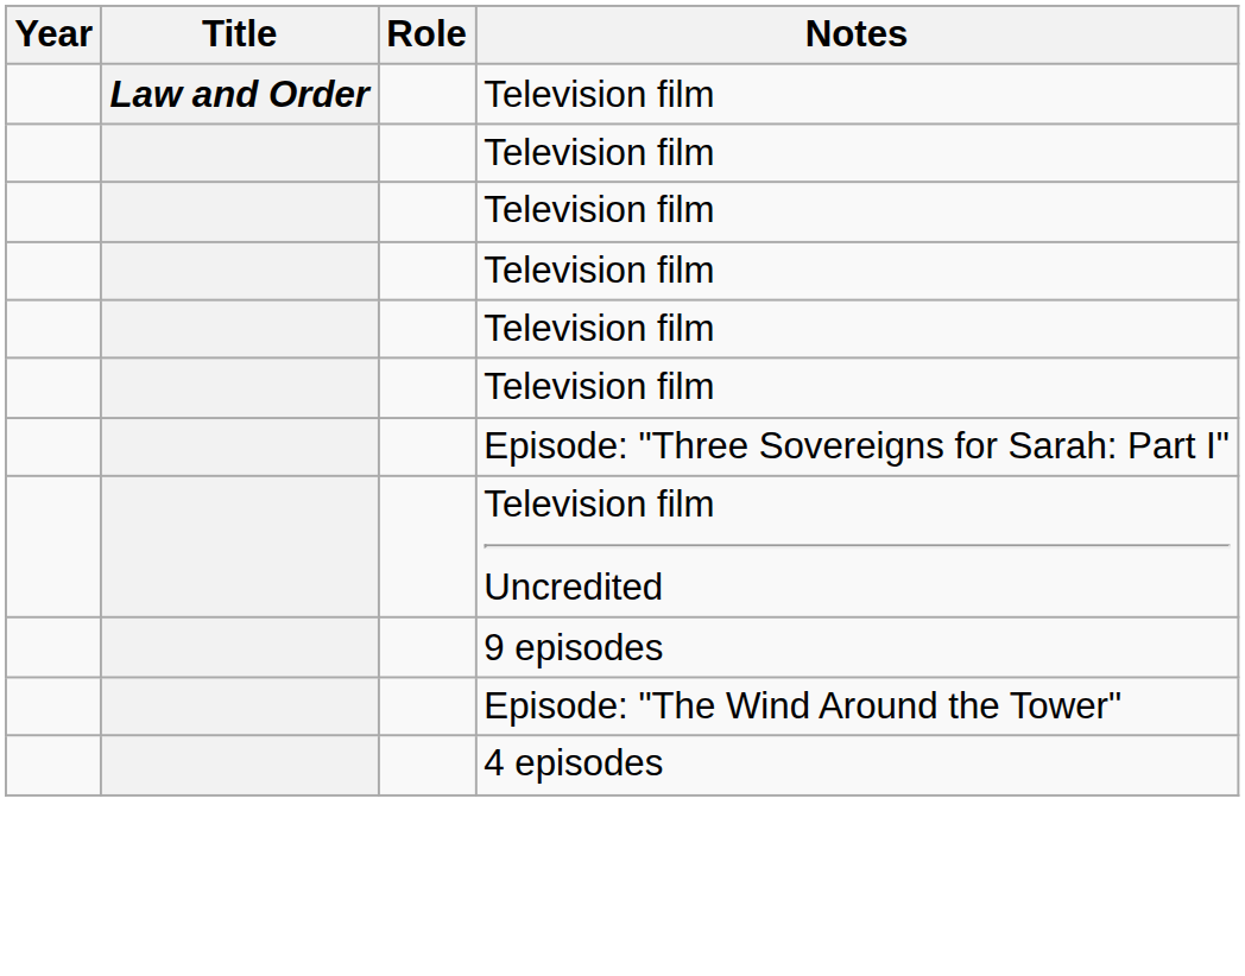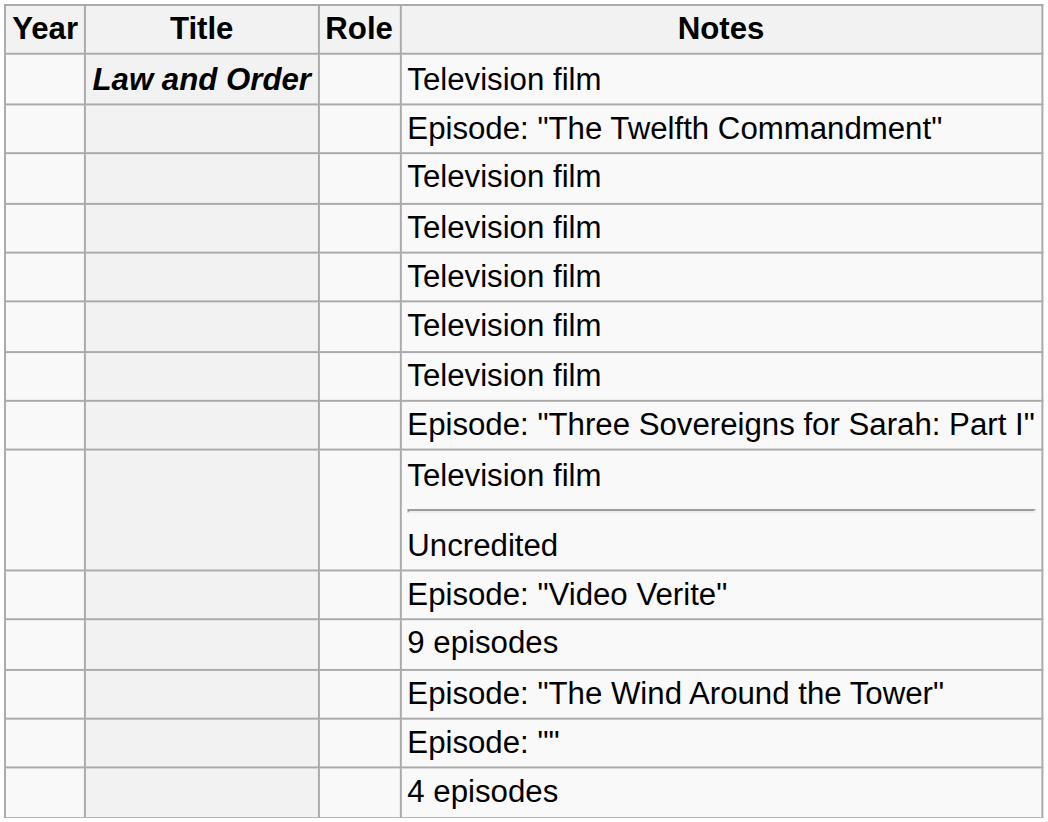 <table class="wikitable sortable plainrowheaders">
 <tr>
 <th scope="col">Year</th>
 <th scope="col">Title</th>
 <th scope="col">Role</th>
 <th scope="col" class="unsortable">Notes</th>
 </tr>
 <tr>
 <td></td>
 <th scope="row"><em>Law and Order</em></th>
 <td></td>
 <td>Television film</td>
+</tr>
+<tr>
+<td></td>
+<th><em></em></th>
+<td></td>
+<td>Episode: "The Twelfth Commandment"</td>
 </tr>
 <tr>
 <td></td>
 <th><em></em></th>
 <td></td>
 <td>Television film</td>
 </tr>
 <tr>
 <td></td>
 <th><em></em></th>
 <td></td>
 <td>Television film</td>
 </tr>
 <tr>
 <td></td>
 <th><em></em></th>
 <td></td>
 <td>Television film</td>
 </tr>
 <tr>
 <td></td>
 <th><em></em></th>
 <td></td>
 <td>Television film</td>
 </tr>
 <tr>
 <td></td>
 <th><em></em></th>
 <td></td>
 <td>Television film</td>
 </tr>
 <tr>
 <td></td>
 <th><em></em></th>
 <td></td>
 <td>Episode: "Three Sovereigns for Sarah: Part I"</td>
 </tr>
 <tr>
 <td></td>
 <th><em></em></th>
 <td></td>
 <td>Television film<hr>Uncredited</td>
 </tr>
 <tr>
 <td></td>
 <th><em></em></th>
 <td></td>
+<td>Episode: "Video Verite"</td>
+</tr>
+<tr>
+<td></td>
+<th><em></em></th>
+<td></td>
 <td>9 episodes</td>
 </tr>
 <tr>
 <td></td>
 <th><em></em></th>
 <td></td>
 <td>Episode: "The Wind Around the Tower"</td>
 </tr>
 <tr>
 <td></td>
 <th><em></em></th>
 <td></td>
+<td>Episode: ""</td>
+</tr>
+<tr>
+<td></td>
+<th><em></em></th>
+<td></td>
 <td>4 episodes</td>
 </tr>
 </table>
